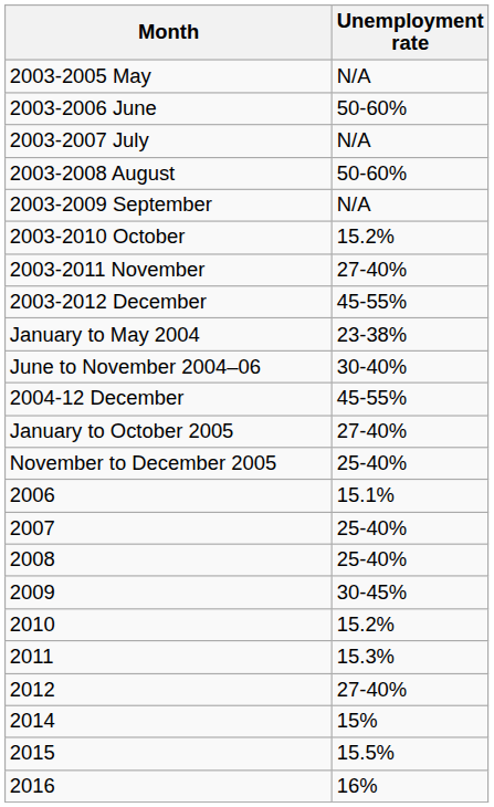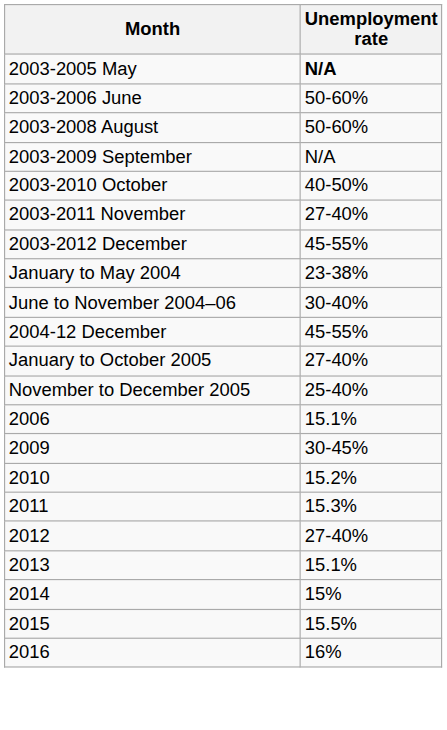 <table class="wikitable sortable">
 <tr>
 <th width="250px">Month</th>
 <th width="100px">Unemployment<br>rate</th>
 </tr>
 <tr>
 <td>2003-2005 May</td>
-<td>N/A</td>
+<td><strong>N/A</strong></td>
 </tr>
 <tr>
 <td>2003-2006 June</td>
 <td>50-60%</td>
-</tr>
-<tr>
-<td>2003-2007 July</td>
-<td>N/A</td>
 </tr>
 <tr>
 <td>2003-2008 August</td>
 <td>50-60%</td>
 </tr>
 <tr>
 <td>2003-2009 September</td>
 <td>N/A</td>
 </tr>
 <tr>
 <td>2003-2010 October</td>
-<td>15.2%</td>
+<td>40-50%</td>
 </tr>
 <tr>
 <td>2003-2011 November</td>
 <td>27-40%</td>
 </tr>
 <tr>
 <td>2003-2012 December</td>
 <td>45-55%</td>
 </tr>
 <tr>
 <td>January to May 2004</td>
 <td>23-38%</td>
 </tr>
 <tr>
 <td>June to November 2004–06</td>
 <td>30-40%</td>
 </tr>
 <tr>
 <td>2004-12 December</td>
 <td>45-55%</td>
 </tr>
 <tr>
 <td>January to October 2005</td>
 <td>27-40%</td>
 </tr>
 <tr>
 <td>November to December 2005</td>
 <td>25-40%</td>
 </tr>
 <tr>
 <td>2006</td>
 <td>15.1%</td>
 </tr>
 <tr>
-<td>2007</td>
-<td>25-40%</td>
-</tr>
-<tr>
-<td>2008</td>
-<td>25-40%</td>
-</tr>
-<tr>
 <td>2009</td>
 <td>30-45%</td>
 </tr>
 <tr>
 <td>2010</td>
 <td>15.2%</td>
 </tr>
 <tr>
 <td>2011</td>
 <td>15.3%</td>
 </tr>
 <tr>
 <td>2012</td>
 <td>27-40%</td>
 </tr>
 <tr>
+<td>2013</td>
+<td>15.1%</td>
+</tr>
+<tr>
 <td>2014</td>
 <td>15%</td>
 </tr>
 <tr>
 <td>2015</td>
 <td>15.5%</td>
 </tr>
 <tr>
 <td>2016</td>
 <td>16%</td>
 </tr>
 </table>
